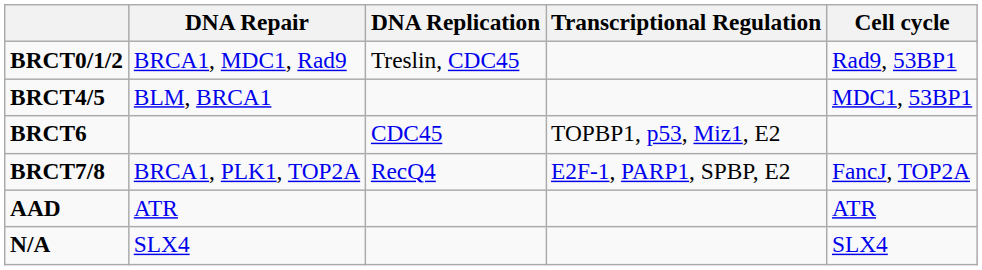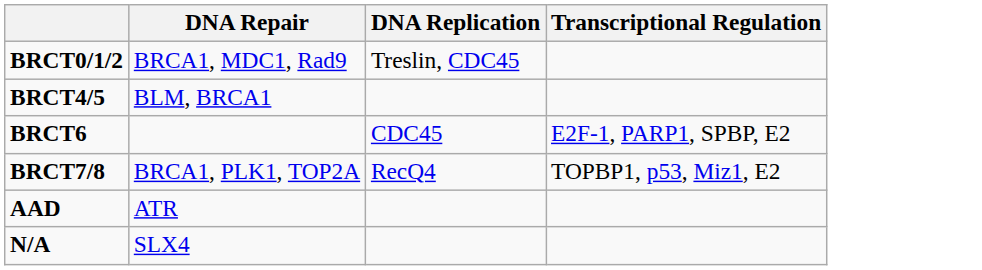 <table class="wikitable">
 <tr>
 <th></th>
 <th>DNA Repair</th>
 <th>DNA Replication</th>
 <th>Transcriptional Regulation</th>
-<th>Cell cycle</th>
 </tr>
 <tr>
 <td><strong>BRCT0/1/2</strong></td>
 <td><a href='#'>BRCA1</a>, <a href='#'>MDC1</a>, <a href='#'>Rad9</a></td>
 <td>Treslin, <a href='#'>CDC45</a></td>
 <td></td>
-<td><a href='#'>Rad9</a>, <a href='#'>53BP1</a></td>
 </tr>
 <tr>
 <td><strong>BRCT4/5</strong></td>
 <td><a href='#'>BLM</a>, <a href='#'>BRCA1</a></td>
 <td></td>
 <td></td>
-<td><a href='#'>MDC1</a>, <a href='#'>53BP1</a></td>
 </tr>
 <tr>
 <td><strong>BRCT6</strong></td>
 <td></td>
 <td><a href='#'>CDC45</a></td>
-<td>TOPBP1, <a href='#'>p53</a>, <a href='#'>Miz1</a>, E2</td>
-<td></td>
+<td><a href='#'>E2F-1</a>, <a href='#'>PARP1</a>, SPBP, E2</td>
 </tr>
 <tr>
 <td><strong>BRCT7/8</strong></td>
 <td><a href='#'>BRCA1</a>, <a href='#'>PLK1</a>, <a href='#'>TOP2A</a></td>
 <td><a href='#'>RecQ4</a></td>
-<td><a href='#'>E2F-1</a>, <a href='#'>PARP1</a>, SPBP, E2</td>
-<td><a href='#'>FancJ</a>, <a href='#'>TOP2A</a></td>
+<td>TOPBP1, <a href='#'>p53</a>, <a href='#'>Miz1</a>, E2</td>
 </tr>
 <tr>
 <td><strong>AAD</strong></td>
 <td><a href='#'>ATR</a></td>
 <td></td>
 <td></td>
-<td><a href='#'>ATR</a></td>
 </tr>
 <tr>
 <td><strong>N/A</strong></td>
 <td><a href='#'>SLX4</a></td>
 <td></td>
 <td></td>
-<td><a href='#'>SLX4</a></td>
 </tr>
 </table>
